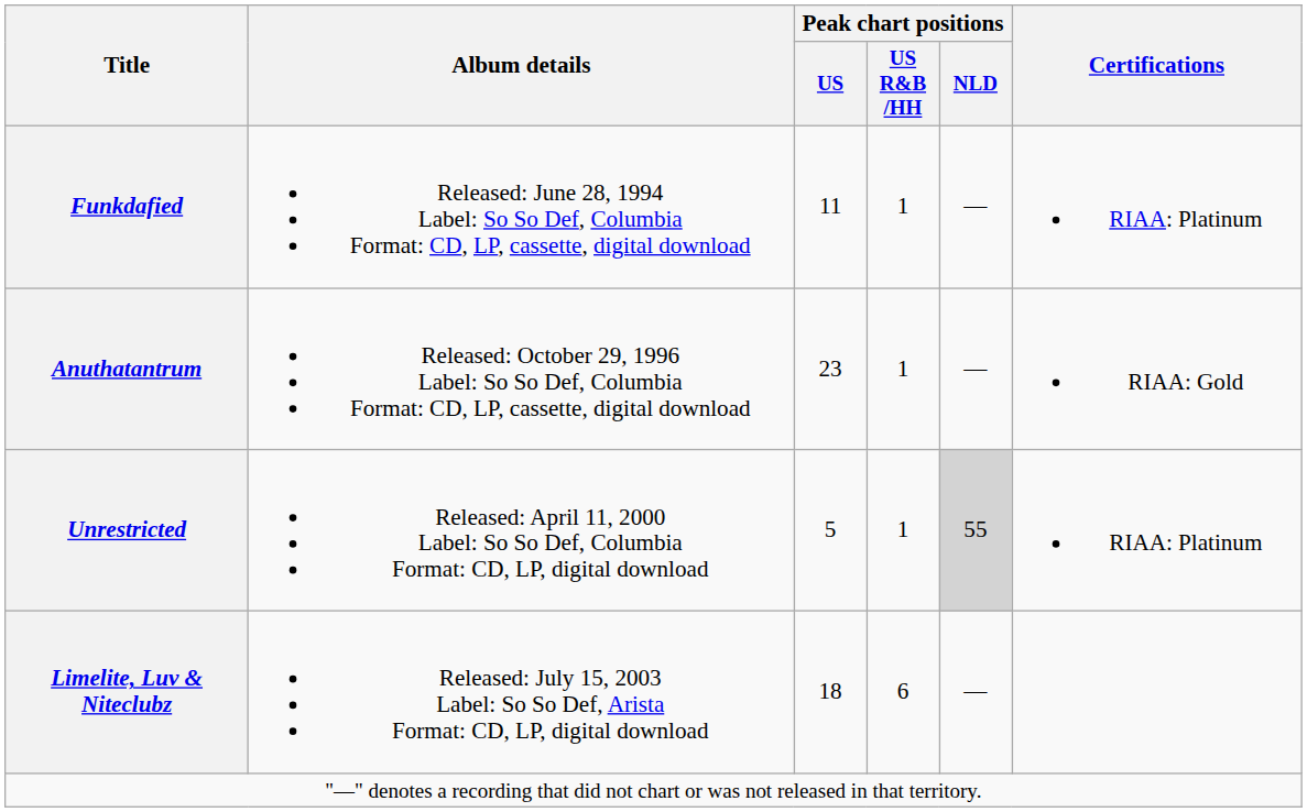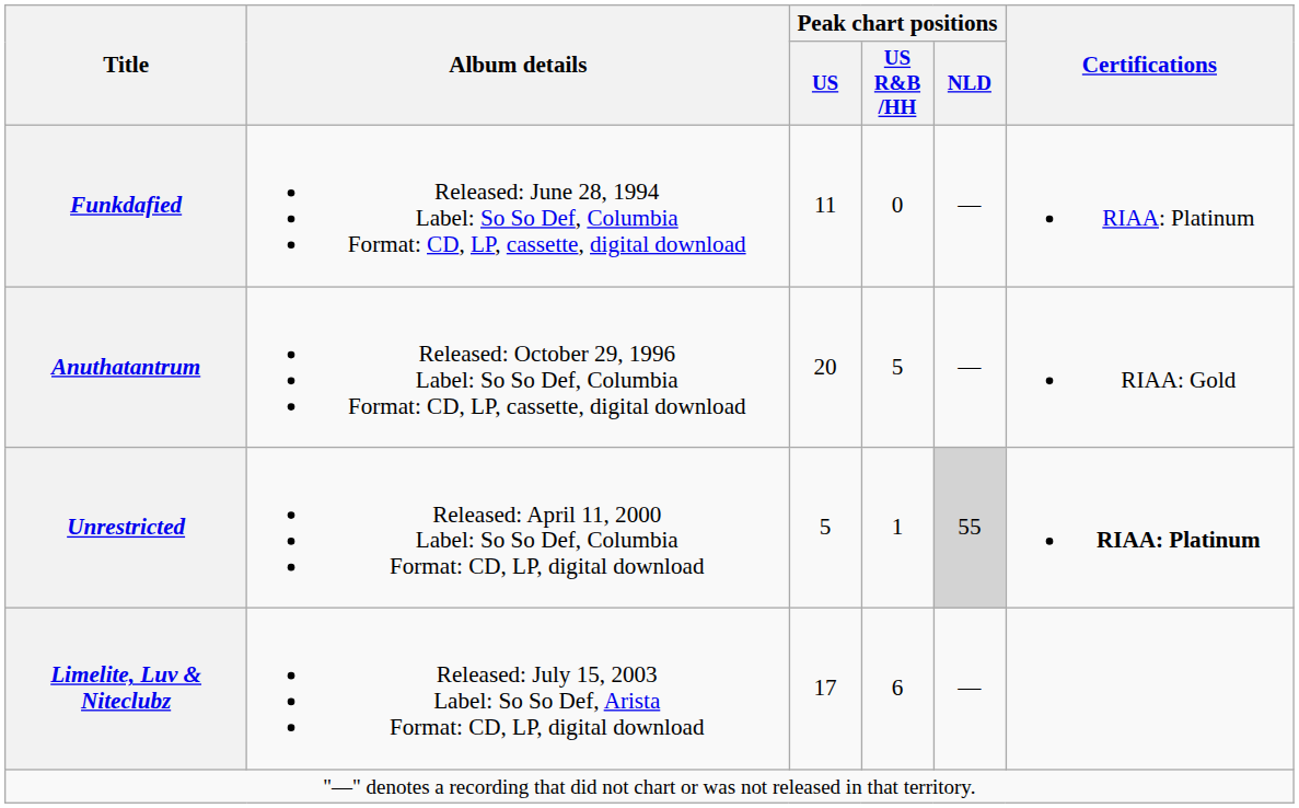 <table class="wikitable plainrowheaders" style="text-align:center;" border="1">
 <tr>
 <th scope="col" rowspan="2" style="width:10em;">Title</th>
 <th scope="col" rowspan="2" style="width:23em;">Album details</th>
 <th scope="col" colspan="3">Peak chart positions</th>
 <th scope="col" rowspan="2" style="width:12em;"><a href='#'>Certifications</a></th>
 </tr>
 <tr>
 <th scope="col" style="width:3em;font-size:90%;"><a href='#'>US</a><br></th>
 <th scope="col" style="width:3em;font-size:90%;"><a href='#'>US<br>R&B<br>/HH</a><br></th>
 <th scope="col" style="width:3em;font-size:90%;"><a href='#'>NLD</a><br></th>
 </tr>
 <tr>
 <th scope="row"><em><a href='#'>Funkdafied</a></em></th>
 <td><br><ul><li>Released: June 28, 1994</li><li>Label: <a href='#'>So So Def</a>, <a href='#'>Columbia</a></li><li>Format: <a href='#'>CD</a>, <a href='#'>LP</a>, <a href='#'>cassette</a>, <a href='#'>digital download</a></li></ul></td>
 <td>11</td>
-<td>1</td>
+<td>0</td>
 <td>—</td>
 <td><br><ul><li><a href='#'>RIAA</a>: Platinum</li></ul></td>
 </tr>
 <tr>
 <th scope="row"><em><a href='#'>Anuthatantrum</a></em></th>
 <td><br><ul><li>Released: October 29, 1996</li><li>Label: So So Def, Columbia</li><li>Format: CD, LP, cassette, digital download</li></ul></td>
-<td>23</td>
-<td>1</td>
+<td>20</td>
+<td>5</td>
 <td>—</td>
 <td><br><ul><li>RIAA: Gold</li></ul></td>
 </tr>
 <tr>
 <th scope="row"><em><a href='#'>Unrestricted</a></em></th>
 <td><br><ul><li>Released: April 11, 2000</li><li>Label: So So Def, Columbia</li><li>Format: CD, LP, digital download</li></ul></td>
 <td>5</td>
 <td>1</td>
 <td style="background: lightgrey;">55</td>
-<td><br><ul><li>RIAA: Platinum</li></ul></td>
+<td><strong><br><ul><li>RIAA: Platinum</li></ul></strong></td>
 </tr>
 <tr>
 <th scope="row"><em><a href='#'>Limelite, Luv & Niteclubz</a></em></th>
 <td><br><ul><li>Released: July 15, 2003</li><li>Label: So So Def, <a href='#'>Arista</a></li><li>Format: CD, LP, digital download</li></ul></td>
-<td>18</td>
+<td>17</td>
 <td>6</td>
 <td>—</td>
 <td></td>
 </tr>
 <tr>
 <td colspan="15" style="font-size:90%">"—" denotes a recording that did not chart or was not released in that territory.</td>
 </tr>
 </table>
